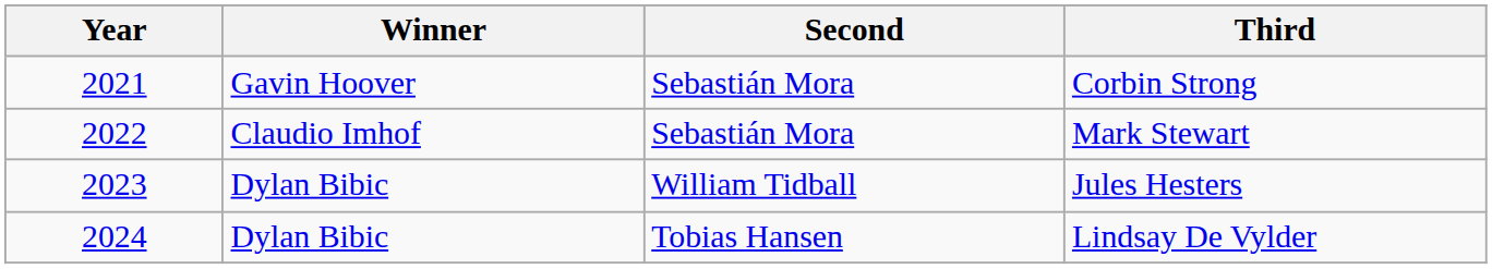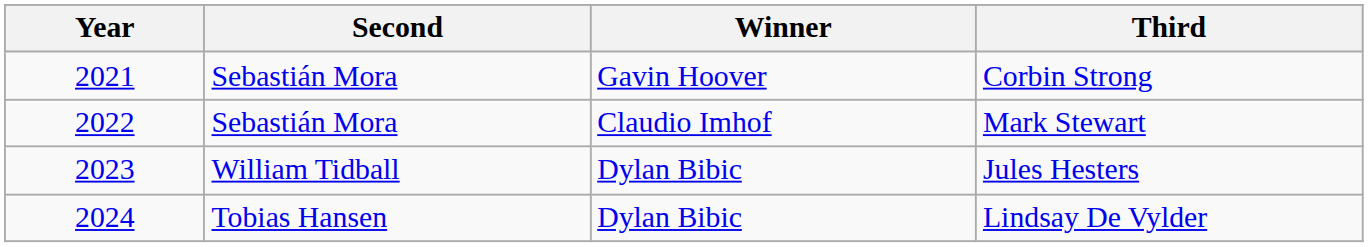 <table class="wikitable alternance sortable">
 <tr bgcolor="#CCCCCC">
 <th width="100"><strong>Year</strong></th>
+<th width="200"><strong>Second</strong></th>
 <th width="200"><strong>Winner</strong></th>
-<th width="200"><strong>Second</strong></th>
 <th width="200"><strong>Third</strong></th>
 </tr>
 <tr>
 <td align="center"><a href='#'>2021</a></td>
+<td> <a href='#'>Sebastián Mora</a></td>
 <td> <a href='#'>Gavin Hoover</a></td>
-<td> <a href='#'>Sebastián Mora</a></td>
 <td> <a href='#'>Corbin Strong</a></td>
 </tr>
 <tr>
 <td align="center"><a href='#'>2022</a></td>
+<td> <a href='#'>Sebastián Mora</a></td>
 <td> <a href='#'>Claudio Imhof</a></td>
-<td> <a href='#'>Sebastián Mora</a></td>
 <td> <a href='#'>Mark Stewart</a></td>
 </tr>
 <tr>
 <td align="center"><a href='#'>2023</a></td>
+<td> <a href='#'>William Tidball</a></td>
 <td> <a href='#'>Dylan Bibic</a></td>
-<td> <a href='#'>William Tidball</a></td>
 <td> <a href='#'>Jules Hesters</a></td>
 </tr>
 <tr>
 <td align="center"><a href='#'>2024</a></td>
+<td> <a href='#'>Tobias Hansen</a></td>
 <td> <a href='#'>Dylan Bibic</a></td>
-<td> <a href='#'>Tobias Hansen</a></td>
 <td> <a href='#'>Lindsay De Vylder</a></td>
 </tr>
 </table>
